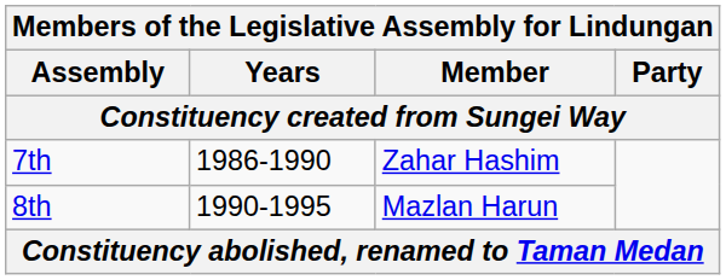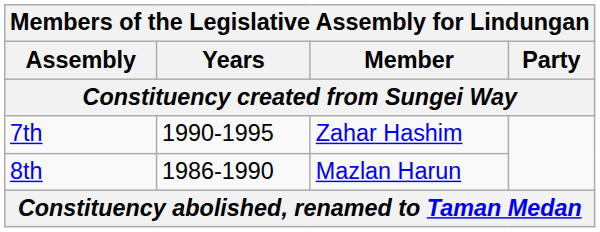 <table class=wikitable>
 <tr>
 <th colspan=4>Members of the Legislative Assembly for Lindungan</th>
 </tr>
 <tr>
 <th>Assembly</th>
 <th>Years</th>
 <th>Member</th>
 <th>Party</th>
 </tr>
 <tr>
 <th colspan=4 align=center><em>Constituency created from Sungei Way</em></th>
 </tr>
 <tr>
 <td><a href='#'>7th</a></td>
-<td>1986-1990</td>
+<td>1990-1995</td>
 <td><a href='#'>Zahar Hashim</a></td>
 <td rowspan=2 bgcolor=></td>
 </tr>
 <tr>
 <td><a href='#'>8th</a></td>
-<td>1990-1995</td>
+<td>1986-1990</td>
 <td><a href='#'>Mazlan Harun</a></td>
 </tr>
 <tr>
 <th colspan=4 align=center><em>Constituency abolished, renamed to <a href='#'>Taman Medan</a></em></th>
 </tr>
 </table>
